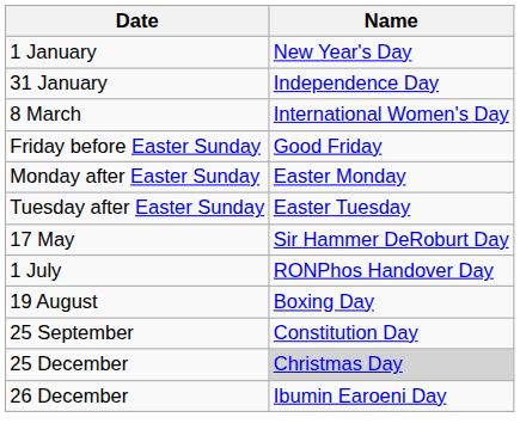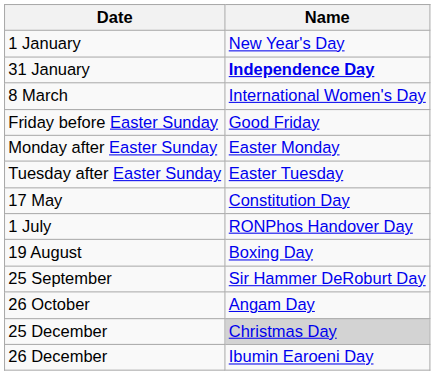 <table class="wikitable sortable">
 <tr>
 <th scope="col">Date</th>
 <th scope="col">Name</th>
 </tr>
 <tr>
 <td>1 January</td>
 <td><a href='#'>New Year's Day</a></td>
 </tr>
 <tr>
 <td>31 January</td>
-<td><a href='#'>Independence Day</a></td>
+<td><strong><a href='#'>Independence Day</a></strong></td>
 </tr>
 <tr>
 <td>8 March</td>
 <td><a href='#'>International Women's Day</a></td>
 </tr>
 <tr>
 <td>Friday before <a href='#'>Easter Sunday</a></td>
 <td><a href='#'>Good Friday</a></td>
 </tr>
 <tr>
 <td>Monday after <a href='#'>Easter Sunday</a></td>
 <td><a href='#'>Easter Monday</a></td>
 </tr>
 <tr>
 <td>Tuesday after <a href='#'>Easter Sunday</a></td>
 <td><a href='#'>Easter Tuesday</a></td>
 </tr>
 <tr>
 <td>17 May</td>
-<td><a href='#'>Sir Hammer DeRoburt Day</a></td>
+<td><a href='#'>Constitution Day</a></td>
 </tr>
 <tr>
 <td>1 July</td>
 <td><a href='#'>RONPhos Handover Day</a></td>
 </tr>
 <tr>
 <td>19 August</td>
 <td><a href='#'>Boxing Day</a></td>
 </tr>
 <tr>
 <td>25 September</td>
-<td><a href='#'>Constitution Day</a></td>
+<td><a href='#'>Sir Hammer DeRoburt Day</a></td>
+</tr>
+<tr>
+<td>26 October</td>
+<td><a href='#'>Angam Day</a></td>
 </tr>
 <tr>
 <td>25 December</td>
 <td style="background: lightgrey;"><a href='#'>Christmas Day</a></td>
 </tr>
 <tr>
 <td>26 December</td>
 <td><a href='#'>Ibumin Earoeni Day</a></td>
 </tr>
 </table>
